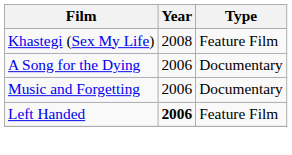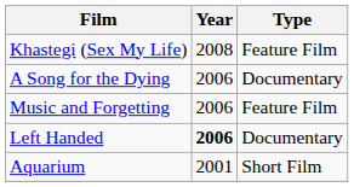 <table class="wikitable">
 <tr>
 <th>Film</th>
 <th>Year</th>
 <th>Type</th>
 </tr>
 <tr>
 <td><a href='#'>Khastegi</a> (<a href='#'>Sex My Life</a>)</td>
 <td>2008</td>
 <td>Feature Film</td>
 </tr>
 <tr>
 <td><a href='#'>A Song for the Dying</a></td>
 <td>2006</td>
 <td>Documentary</td>
 </tr>
 <tr>
 <td><a href='#'>Music and Forgetting</a></td>
 <td>2006</td>
-<td>Documentary</td>
+<td>Feature Film</td>
 </tr>
 <tr>
 <td><a href='#'>Left Handed</a></td>
 <td><strong>2006</strong></td>
-<td>Feature Film</td>
+<td>Documentary</td>
+</tr>
+<tr>
+<td><a href='#'>Aquarium</a></td>
+<td>2001</td>
+<td>Short Film</td>
 </tr>
 <tr>
 </tr>
 </table>
